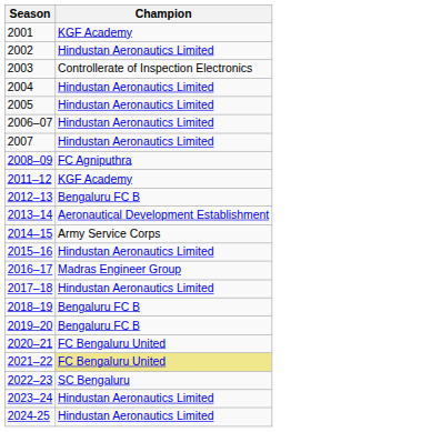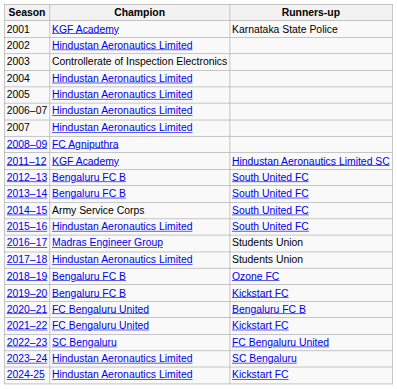 <table class="wikitable">
 <tr>
 <th>Season</th>
 <th>Champion</th>
+<th>Runners-up</th>
 </tr>
 <tr>
 <td>2001</td>
 <td><a href='#'>KGF Academy</a></td>
+<td>Karnataka State Police</td>
 </tr>
 <tr>
 <td>2002</td>
 <td><a href='#'>Hindustan Aeronautics Limited</a></td>
+<td></td>
 </tr>
 <tr>
 <td>2003</td>
 <td>Controllerate of Inspection Electronics</td>
+<td></td>
 </tr>
 <tr>
 <td>2004</td>
 <td><a href='#'>Hindustan Aeronautics Limited</a></td>
+<td></td>
 </tr>
 <tr>
 <td>2005</td>
 <td><a href='#'>Hindustan Aeronautics Limited</a></td>
+<td></td>
 </tr>
 <tr>
 <td>2006–07</td>
 <td><a href='#'>Hindustan Aeronautics Limited</a></td>
+<td></td>
 </tr>
 <tr>
 <td>2007</td>
 <td><a href='#'>Hindustan Aeronautics Limited</a></td>
+<td></td>
 </tr>
 <tr>
 <td><a href='#'>2008–09</a></td>
 <td><a href='#'>FC Agniputhra</a></td>
+<td></td>
 </tr>
 <tr>
 <td><a href='#'>2011–12</a></td>
 <td><a href='#'>KGF Academy</a></td>
+<td><a href='#'>Hindustan Aeronautics Limited SC</a></td>
 </tr>
 <tr>
 <td><a href='#'>2012–13</a></td>
 <td><a href='#'>Bengaluru FC B</a></td>
+<td><a href='#'>South United FC</a></td>
 </tr>
 <tr>
 <td><a href='#'>2013–14</a></td>
-<td><a href='#'>Aeronautical Development Establishment</a></td>
+<td><a href='#'>Bengaluru FC B</a></td>
+<td><a href='#'>South United FC</a></td>
 </tr>
 <tr>
 <td><a href='#'>2014–15</a></td>
 <td>Army Service Corps</td>
+<td><a href='#'>South United FC</a></td>
 </tr>
 <tr>
 <td><a href='#'>2015–16</a></td>
 <td><a href='#'>Hindustan Aeronautics Limited</a></td>
+<td><a href='#'>South United FC</a></td>
 </tr>
 <tr>
 <td><a href='#'>2016–17</a></td>
 <td><a href='#'>Madras Engineer Group</a></td>
+<td>Students Union</td>
 </tr>
 <tr>
 <td><a href='#'>2017–18</a></td>
 <td><a href='#'>Hindustan Aeronautics Limited</a></td>
+<td>Students Union</td>
 </tr>
 <tr>
 <td><a href='#'>2018–19</a></td>
 <td><a href='#'>Bengaluru FC B</a></td>
+<td><a href='#'>Ozone FC</a></td>
 </tr>
 <tr>
 <td><a href='#'>2019–20</a></td>
 <td><a href='#'>Bengaluru FC B</a></td>
+<td><a href='#'>Kickstart FC</a></td>
 </tr>
 <tr>
 <td><a href='#'>2020–21</a></td>
 <td><a href='#'>FC Bengaluru United</a></td>
+<td><a href='#'>Bengaluru FC B</a></td>
 </tr>
 <tr>
 <td><a href='#'>2021–22</a></td>
-<td style="background: khaki;"><a href='#'>FC Bengaluru United</a></td>
+<td><a href='#'>FC Bengaluru United</a></td>
+<td><a href='#'>Kickstart FC</a></td>
 </tr>
 <tr>
 <td><a href='#'>2022–23</a></td>
 <td><a href='#'>SC Bengaluru</a></td>
+<td><a href='#'>FC Bengaluru United</a></td>
 </tr>
 <tr>
 <td><a href='#'>2023–24</a></td>
 <td><a href='#'>Hindustan Aeronautics Limited</a></td>
+<td><a href='#'>SC Bengaluru</a></td>
 </tr>
 <tr>
 <td><a href='#'>2024-25</a></td>
 <td><a href='#'>Hindustan Aeronautics Limited</a></td>
+<td><a href='#'>Kickstart FC</a></td>
 </tr>
 </table>
